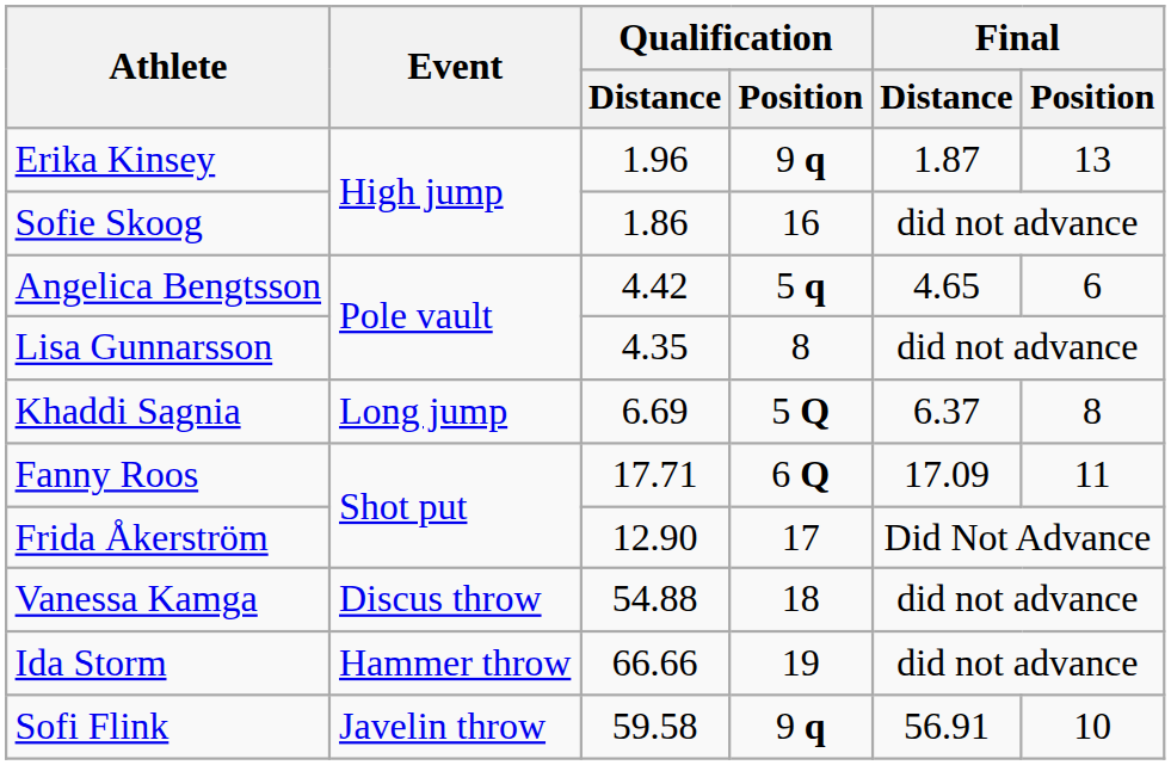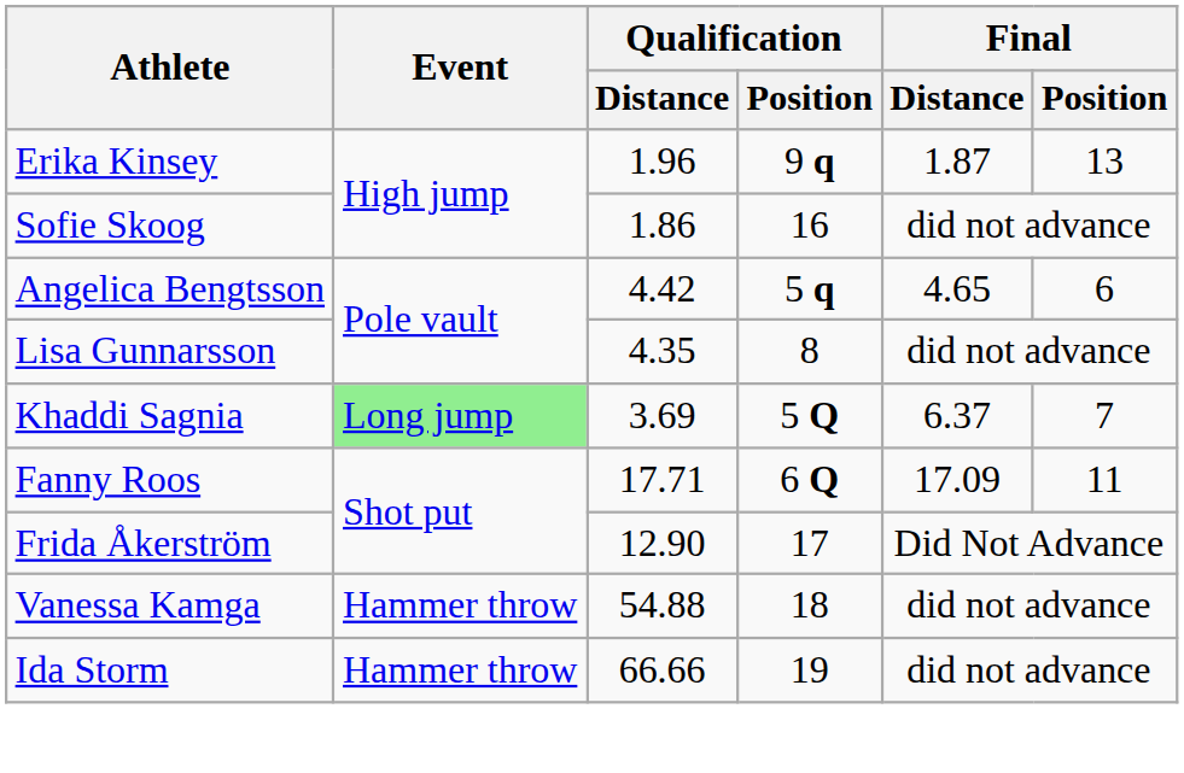 <table class=wikitable style="font-size:90%">
 <tr>
 <th rowspan="2">Athlete</th>
 <th rowspan="2">Event</th>
 <th colspan="2">Qualification</th>
 <th colspan="2">Final</th>
 </tr>
 <tr style="font-size:95%">
 <th>Distance</th>
 <th>Position</th>
 <th>Distance</th>
 <th>Position</th>
 </tr>
 <tr align=center>
 <td align=left><a href='#'>Erika Kinsey</a></td>
 <td align=left rowspan=2><a href='#'>High jump</a></td>
 <td>1.96</td>
 <td>9 <strong>q</strong></td>
 <td>1.87</td>
 <td>13</td>
 </tr>
 <tr align=center>
 <td align=left><a href='#'>Sofie Skoog</a></td>
 <td>1.86</td>
 <td>16</td>
 <td colspan=2>did not advance</td>
 </tr>
 <tr align=center>
 <td align=left><a href='#'>Angelica Bengtsson</a></td>
 <td align=left rowspan=2><a href='#'>Pole vault</a></td>
 <td>4.42</td>
 <td>5 <strong>q</strong></td>
 <td>4.65</td>
 <td>6</td>
 </tr>
 <tr align=center>
 <td align=left><a href='#'>Lisa Gunnarsson</a></td>
 <td>4.35</td>
 <td>8</td>
 <td colspan=2>did not advance</td>
 </tr>
 <tr align=center>
 <td align=left><a href='#'>Khaddi Sagnia</a></td>
-<td align=left><a href='#'>Long jump</a></td>
-<td>6.69</td>
+<td align=left style="background: lightgreen;"><a href='#'>Long jump</a></td>
+<td>3.69</td>
 <td>5 <strong>Q</strong></td>
 <td>6.37</td>
-<td>8</td>
+<td>7</td>
 </tr>
 <tr align=center>
 <td align=left><a href='#'>Fanny Roos</a></td>
 <td align=left rowspan=2><a href='#'>Shot put</a></td>
 <td>17.71</td>
 <td>6 <strong>Q</strong></td>
 <td>17.09</td>
 <td>11</td>
 </tr>
 <tr align=center>
 <td align=left><a href='#'>Frida Åkerström</a></td>
 <td>12.90</td>
 <td>17</td>
 <td Colspan=2>Did Not Advance</td>
 </tr>
 <tr align=center>
 <td align=left><a href='#'>Vanessa Kamga</a></td>
-<td align=left><a href='#'>Discus throw</a></td>
+<td align=left><a href='#'>Hammer throw</a></td>
 <td>54.88</td>
 <td>18</td>
 <td colspan=2>did not advance</td>
 </tr>
 <tr align=center>
 <td align=left><a href='#'>Ida Storm</a></td>
 <td align=left><a href='#'>Hammer throw</a></td>
 <td>66.66</td>
 <td>19</td>
 <td colspan=2>did not advance</td>
 </tr>
-<tr align=center>
-<td align=left><a href='#'>Sofi Flink</a></td>
-<td align=left><a href='#'>Javelin throw</a></td>
-<td>59.58</td>
-<td>9 <strong>q</strong></td>
-<td>56.91</td>
-<td>10</td>
-</tr>
 </table>
